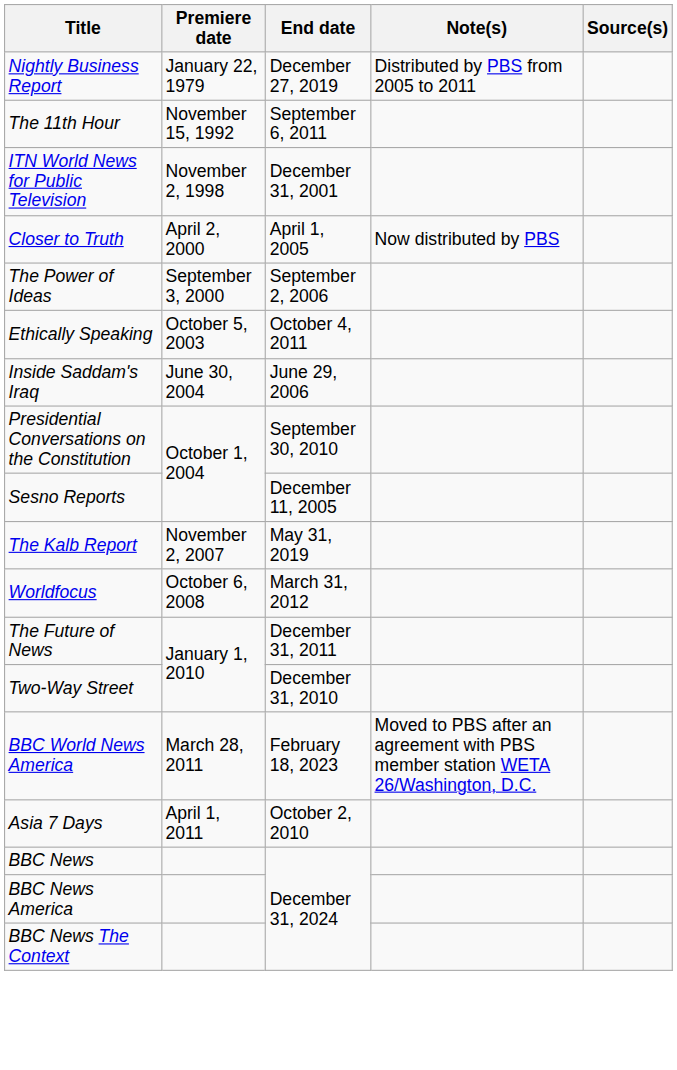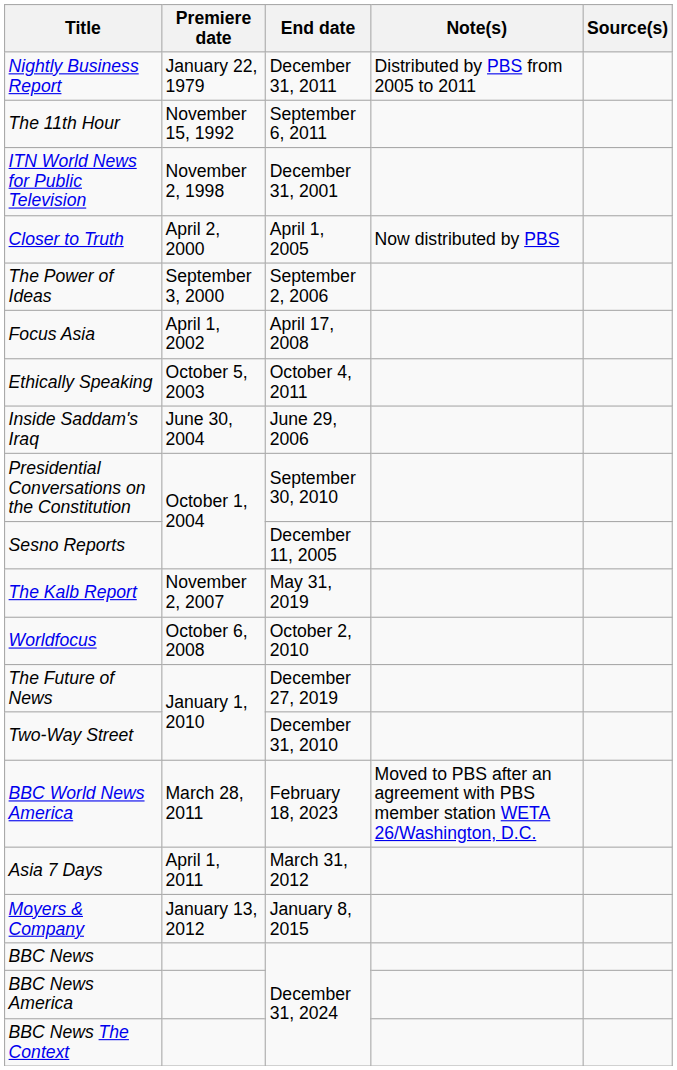 <table class="wikitable sortable">
 <tr>
 <th>Title</th>
 <th>Premiere date</th>
 <th>End date</th>
 <th>Note(s)</th>
 <th>Source(s)</th>
 </tr>
 <tr>
 <td><em><a href='#'>Nightly Business Report</a></em></td>
 <td>January 22, 1979</td>
-<td>December 27, 2019</td>
+<td>December 31, 2011</td>
 <td>Distributed by <a href='#'>PBS</a> from 2005 to 2011</td>
 <td></td>
 </tr>
 <tr>
 <td><em>The 11th Hour</em></td>
 <td>November 15, 1992</td>
 <td>September 6, 2011</td>
 <td></td>
 <td></td>
 </tr>
 <tr>
 <td><em><a href='#'>ITN World News for Public Television</a></em></td>
 <td>November 2, 1998</td>
 <td>December 31, 2001</td>
 <td></td>
 <td></td>
 </tr>
 <tr>
 <td><em><a href='#'>Closer to Truth</a></em></td>
 <td>April 2, 2000</td>
 <td>April 1, 2005</td>
 <td>Now distributed by <a href='#'>PBS</a></td>
 <td></td>
 </tr>
 <tr>
 <td><em>The Power of Ideas</em></td>
 <td>September 3, 2000</td>
 <td>September 2, 2006</td>
+<td></td>
+<td></td>
+</tr>
+<tr>
+<td><em>Focus Asia</em></td>
+<td>April 1, 2002</td>
+<td>April 17, 2008</td>
 <td></td>
 <td></td>
 </tr>
 <tr>
 <td><em>Ethically Speaking</em></td>
 <td>October 5, 2003</td>
 <td>October 4, 2011</td>
 <td></td>
 <td></td>
 </tr>
 <tr>
 <td><em>Inside Saddam's Iraq</em></td>
 <td>June 30, 2004</td>
 <td>June 29, 2006</td>
 <td></td>
 <td></td>
 </tr>
 <tr>
 <td><em>Presidential Conversations on the Constitution</em></td>
 <td rowspan="2">October 1, 2004</td>
 <td>September 30, 2010</td>
 <td></td>
 <td></td>
 </tr>
 <tr>
 <td><em>Sesno Reports</em></td>
 <td>December 11, 2005</td>
 <td></td>
 <td></td>
 </tr>
 <tr>
 <td><em><a href='#'>The Kalb Report</a></em></td>
 <td>November 2, 2007</td>
 <td>May 31, 2019</td>
 <td></td>
 <td></td>
 </tr>
 <tr>
 <td><em><a href='#'>Worldfocus</a></em></td>
 <td>October 6, 2008</td>
-<td>March 31, 2012</td>
+<td>October 2, 2010</td>
 <td></td>
 <td></td>
 </tr>
 <tr>
 <td><em>The Future of News</em></td>
 <td rowspan="2">January 1, 2010</td>
-<td>December 31, 2011</td>
+<td>December 27, 2019</td>
 <td></td>
 <td></td>
 </tr>
 <tr>
 <td><em>Two-Way Street</em></td>
 <td>December 31, 2010</td>
 <td></td>
 <td></td>
 </tr>
 <tr>
 <td><em><a href='#'>BBC World News America</a></em></td>
 <td>March 28, 2011</td>
 <td>February 18, 2023</td>
 <td>Moved to PBS after an agreement with PBS member station <a href='#'>WETA 26/Washington, D.C.</a></td>
 <td></td>
 </tr>
 <tr>
 <td><em>Asia 7 Days</em></td>
 <td>April 1, 2011</td>
-<td>October 2, 2010</td>
+<td>March 31, 2012</td>
+<td></td>
+<td></td>
+</tr>
+<tr>
+<td><em><a href='#'>Moyers & Company</a></em></td>
+<td>January 13, 2012</td>
+<td>January 8, 2015</td>
 <td></td>
 <td></td>
 </tr>
 <tr>
 <td><em>BBC News</em></td>
 <td></td>
 <td rowspan="3">December 31, 2024</td>
 <td></td>
 <td></td>
 </tr>
 <tr>
 <td><em>BBC News America</em></td>
 <td></td>
 <td></td>
 <td></td>
 </tr>
 <tr>
 <td><em>BBC News <a href='#'>The Context</a></em></td>
 <td></td>
 <td></td>
 <td></td>
 </tr>
 </table>
